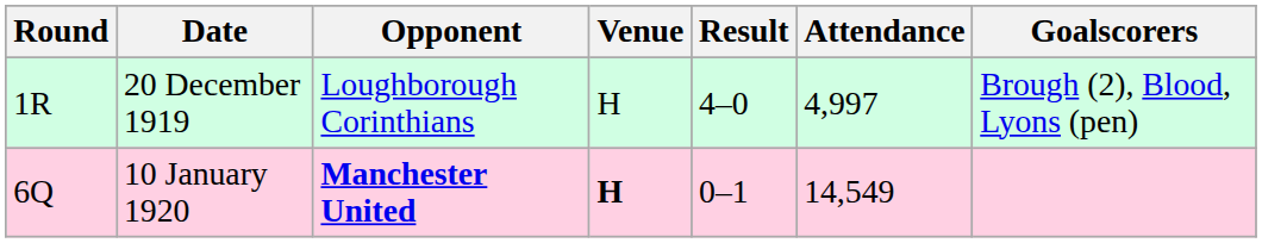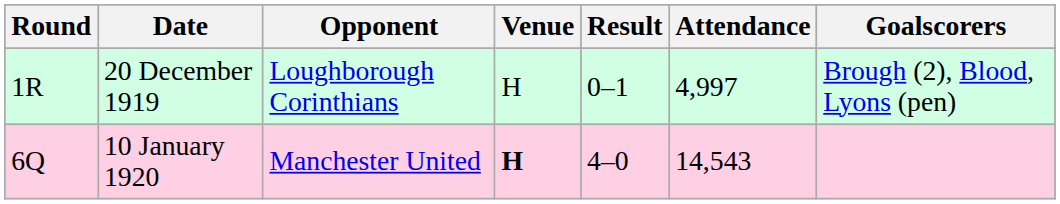 <table class="wikitable">
 <tr>
 <th>Round</th>
 <th>Date</th>
 <th>Opponent</th>
 <th>Venue</th>
 <th>Result</th>
 <th>Attendance</th>
 <th>Goalscorers</th>
 </tr>
 <tr style="background-color: #d0ffe3;">
 <td>1R</td>
 <td>20 December 1919</td>
 <td><a href='#'>Loughborough Corinthians</a></td>
 <td>H</td>
-<td>4–0</td>
+<td>0–1</td>
 <td>4,997</td>
 <td><a href='#'>Brough</a> (2), <a href='#'>Blood</a>, <a href='#'>Lyons</a> (pen)</td>
 </tr>
 <tr style="background-color: #ffd0e3;">
 <td>6Q</td>
 <td>10 January 1920</td>
-<td><strong><a href='#'>Manchester United</a></strong></td>
+<td><a href='#'>Manchester United</a></td>
 <td><strong>H</strong></td>
-<td>0–1</td>
-<td>14,549</td>
+<td>4–0</td>
+<td>14,543</td>
 <td></td>
 </tr>
 </table>
